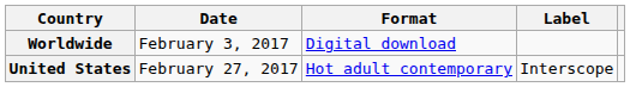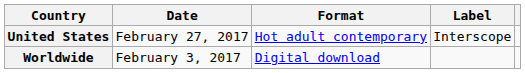 <table class="wikitable plainrowheaders">
 <tr>
 <th>Country</th>
 <th>Date</th>
 <th>Format</th>
 <th>Label</th>
 <th></th>
 </tr>
 <tr>
+<th scope="row">United States</th>
+<td>February 27, 2017</td>
+<td><a href='#'>Hot adult contemporary</a></td>
+<td>Interscope</td>
+<td></td>
+</tr>
+<tr>
 <th scope="row">Worldwide</th>
 <td>February 3, 2017</td>
 <td><a href='#'>Digital download</a></td>
 <td></td>
 <td></td>
 </tr>
 <tr>
-<th scope="row">United States</th>
-<td>February 27, 2017</td>
-<td><a href='#'>Hot adult contemporary</a></td>
-<td>Interscope</td>
-<td></td>
-</tr>
-<tr>
 </tr>
 </table>
